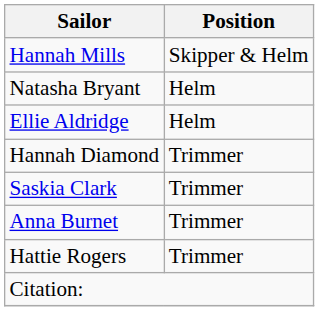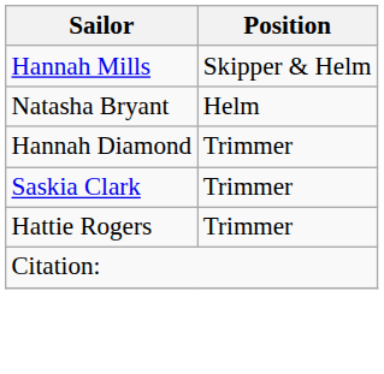 <table class="wikitable">
 <tr>
 <th>Sailor</th>
 <th>Position</th>
 </tr>
 <tr>
 <td> <a href='#'>Hannah Mills</a></td>
 <td>Skipper & Helm</td>
 </tr>
 <tr>
 <td> Natasha Bryant</td>
 <td>Helm</td>
 </tr>
 <tr>
-<td> <a href='#'>Ellie Aldridge</a></td>
-<td>Helm</td>
-</tr>
-<tr>
 <td> Hannah Diamond</td>
 <td>Trimmer</td>
 </tr>
 <tr>
 <td> <a href='#'>Saskia Clark</a></td>
-<td>Trimmer</td>
-</tr>
-<tr>
-<td> <a href='#'>Anna Burnet</a></td>
 <td>Trimmer</td>
 </tr>
 <tr>
 <td> Hattie Rogers</td>
 <td>Trimmer</td>
 </tr>
 <tr>
 <td colspan="2" align center>Citation:</td>
 </tr>
 <tr>
 </tr>
 </table>
